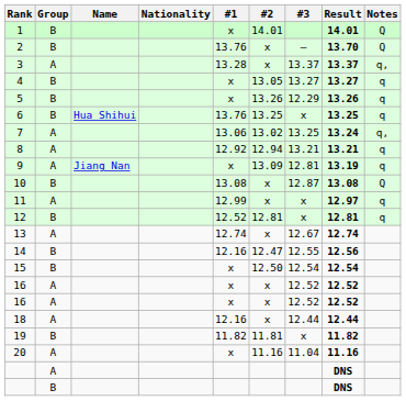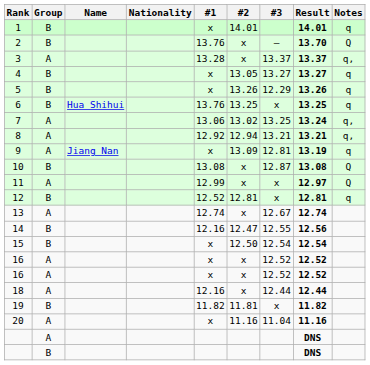 <table class="wikitable sortable" style="text-align:center">
 <tr>
 <th>Rank</th>
 <th>Group</th>
 <th>Name</th>
 <th>Nationality</th>
 <th>#1</th>
 <th>#2</th>
 <th>#3</th>
 <th>Result</th>
 <th>Notes</th>
 </tr>
 <tr bgcolor=ccffcc>
 <td>1</td>
 <td>B</td>
 <td align=left></td>
 <td align=left></td>
 <td>x</td>
 <td>14.01</td>
 <td></td>
 <td><strong>14.01</strong></td>
-<td>Q</td>
+<td>q</td>
 </tr>
 <tr bgcolor=ddffdd>
 <td>2</td>
 <td>B</td>
 <td align=left></td>
 <td align=left></td>
 <td>13.76</td>
 <td>x</td>
 <td>–</td>
 <td><strong>13.70</strong></td>
 <td>Q</td>
 </tr>
 <tr bgcolor=ddffdd>
 <td>3</td>
 <td>A</td>
 <td align=left></td>
 <td align=left></td>
 <td>13.28</td>
 <td>x</td>
 <td>13.37</td>
 <td><strong>13.37</strong></td>
 <td>q, </td>
 </tr>
 <tr bgcolor=ddffdd>
 <td>4</td>
 <td>B</td>
 <td align=left></td>
 <td align=left></td>
 <td>x</td>
 <td>13.05</td>
 <td>13.27</td>
 <td><strong>13.27</strong></td>
 <td>q</td>
 </tr>
 <tr bgcolor=ddffdd>
 <td>5</td>
 <td>B</td>
 <td align=left></td>
 <td align=left></td>
 <td>x</td>
 <td>13.26</td>
 <td>12.29</td>
 <td><strong>13.26</strong></td>
 <td>q</td>
 </tr>
 <tr bgcolor=ddffdd>
 <td>6</td>
 <td>B</td>
 <td align=left><a href='#'>Hua Shihui</a></td>
 <td align=left></td>
 <td>13.76</td>
 <td>13.25</td>
 <td>x</td>
 <td><strong>13.25</strong></td>
 <td>q</td>
 </tr>
 <tr bgcolor=ddffdd>
 <td>7</td>
 <td>A</td>
 <td align=left></td>
 <td align=left></td>
 <td>13.06</td>
 <td>13.02</td>
 <td>13.25</td>
 <td><strong>13.24</strong></td>
 <td>q, </td>
 </tr>
 <tr bgcolor=ddffdd>
 <td>8</td>
 <td>A</td>
 <td align=left></td>
 <td align=left></td>
 <td>12.92</td>
 <td>12.94</td>
 <td>13.21</td>
 <td><strong>13.21</strong></td>
-<td>q</td>
+<td>q, </td>
 </tr>
 <tr bgcolor=ddffdd>
 <td>9</td>
 <td>A</td>
 <td align=left><a href='#'>Jiang Nan</a></td>
 <td align=left></td>
 <td>x</td>
 <td>13.09</td>
 <td>12.81</td>
 <td><strong>13.19</strong></td>
 <td>q</td>
 </tr>
 <tr bgcolor=ddffdd>
 <td>10</td>
 <td>B</td>
 <td align=left></td>
 <td align=left></td>
 <td>13.08</td>
 <td>x</td>
 <td>12.87</td>
 <td><strong>13.08</strong></td>
 <td>Q</td>
 </tr>
 <tr bgcolor=ddffdd>
 <td>11</td>
 <td>A</td>
 <td align=left></td>
 <td align=left></td>
 <td>12.99</td>
 <td>x</td>
 <td>x</td>
 <td><strong>12.97</strong></td>
-<td>q</td>
+<td>Q</td>
 </tr>
 <tr bgcolor=ddffdd>
 <td>12</td>
 <td>B</td>
 <td align=left></td>
 <td align=left></td>
 <td>12.52</td>
 <td>12.81</td>
 <td>x</td>
 <td><strong>12.81</strong></td>
 <td>q</td>
 </tr>
 <tr>
 <td>13</td>
 <td>A</td>
 <td align=left></td>
 <td align=left></td>
 <td>12.74</td>
 <td>x</td>
 <td>12.67</td>
 <td><strong>12.74</strong></td>
 <td></td>
 </tr>
 <tr>
 <td>14</td>
 <td>B</td>
 <td align=left></td>
 <td align=left></td>
 <td>12.16</td>
 <td>12.47</td>
 <td>12.55</td>
 <td><strong>12.56</strong></td>
 <td></td>
 </tr>
 <tr>
 <td>15</td>
 <td>B</td>
 <td align=left></td>
 <td align=left></td>
 <td>x</td>
 <td>12.50</td>
 <td>12.54</td>
 <td><strong>12.54</strong></td>
 <td></td>
 </tr>
 <tr>
 <td>16</td>
 <td>A</td>
 <td align=left></td>
 <td align=left></td>
 <td>x</td>
 <td>x</td>
 <td>12.52</td>
 <td><strong>12.52</strong></td>
 <td></td>
 </tr>
 <tr>
 <td>16</td>
 <td>A</td>
 <td align=left></td>
 <td align=left></td>
 <td>x</td>
 <td>x</td>
 <td>12.52</td>
 <td><strong>12.52</strong></td>
 <td></td>
 </tr>
 <tr>
 <td>18</td>
 <td>A</td>
 <td align=left></td>
 <td align=left></td>
 <td>12.16</td>
 <td>x</td>
 <td>12.44</td>
 <td><strong>12.44</strong></td>
 <td></td>
 </tr>
 <tr>
 <td>19</td>
 <td>B</td>
 <td align=left></td>
 <td align=left></td>
 <td>11.82</td>
 <td>11.81</td>
 <td>x</td>
 <td><strong>11.82</strong></td>
 <td></td>
 </tr>
 <tr>
 <td>20</td>
 <td>A</td>
 <td align=left></td>
 <td align=left></td>
 <td>x</td>
 <td>11.16</td>
 <td>11.04</td>
 <td><strong>11.16</strong></td>
 <td></td>
 </tr>
 <tr>
 <td></td>
 <td>A</td>
 <td align=left></td>
 <td align=left></td>
 <td></td>
 <td></td>
 <td></td>
 <td><strong>DNS</strong></td>
 <td></td>
 </tr>
 <tr>
 <td></td>
 <td>B</td>
 <td align=left></td>
 <td align=left></td>
 <td></td>
 <td></td>
 <td></td>
 <td><strong>DNS</strong></td>
 <td></td>
 </tr>
 </table>
